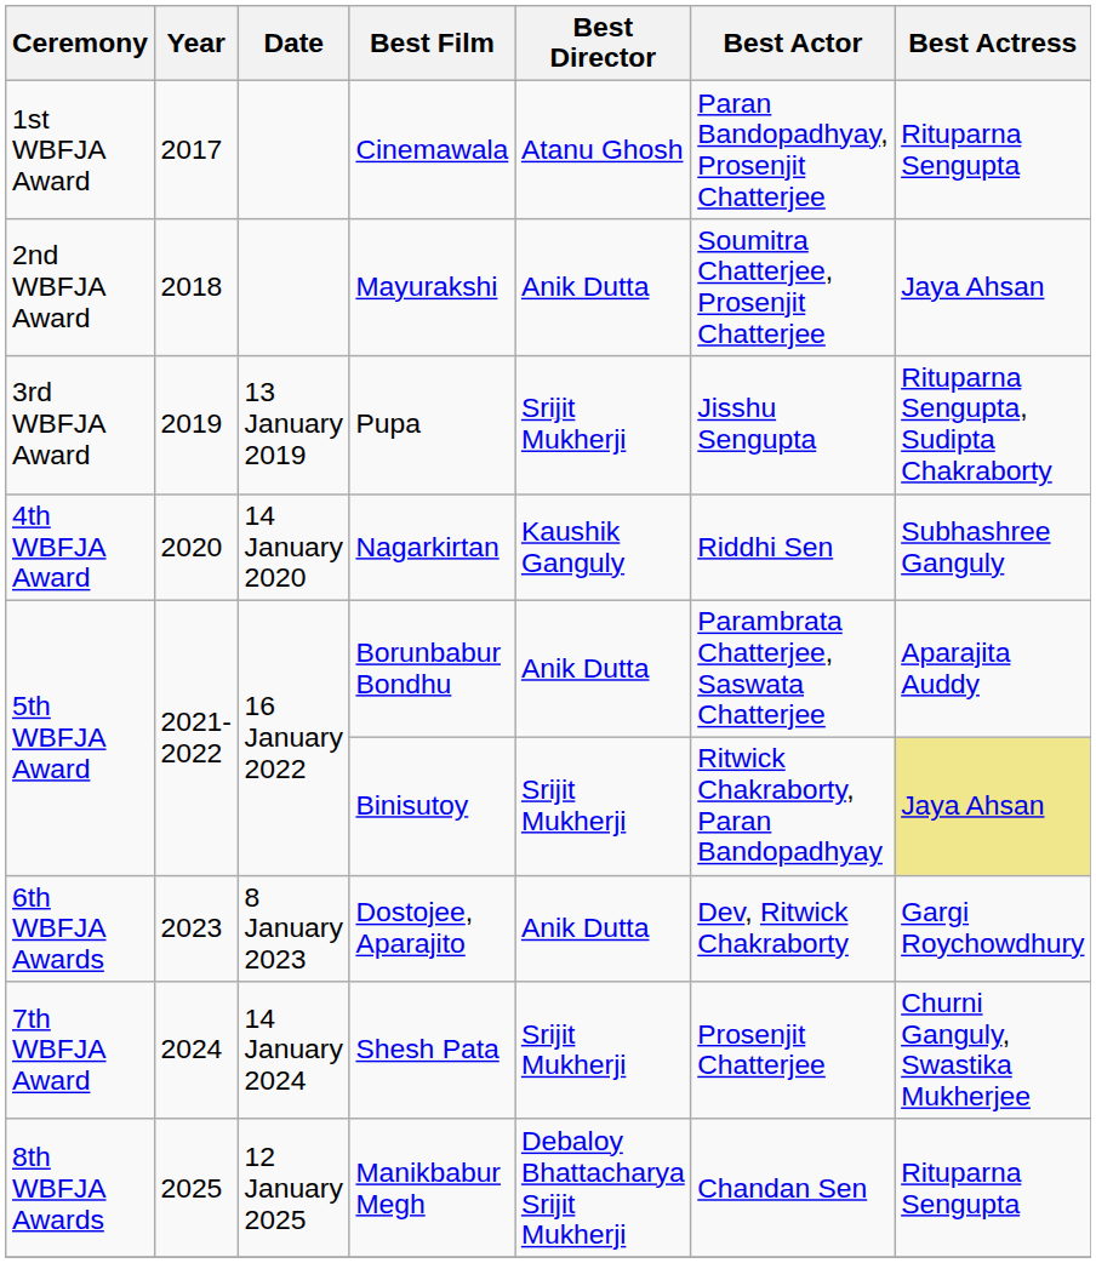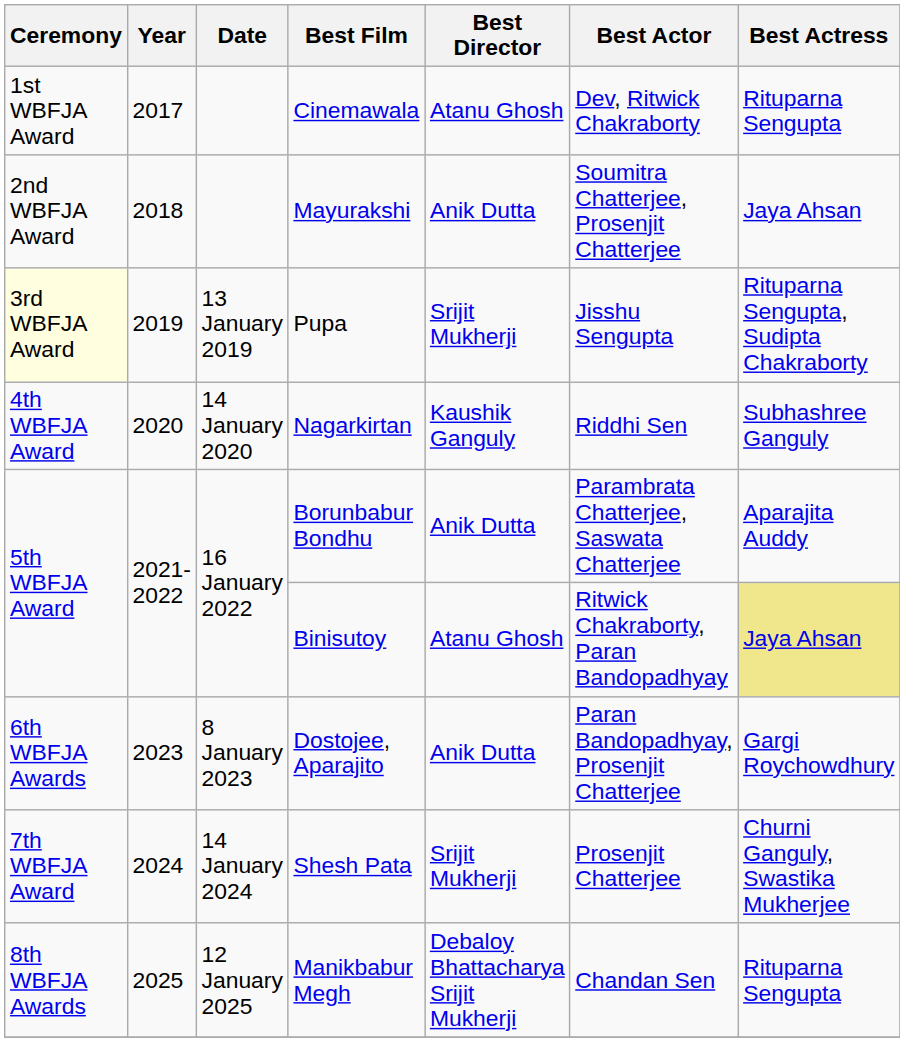 <table class="wikitable">
 <tr>
 <th>Ceremony</th>
 <th>Year</th>
 <th>Date</th>
 <th>Best Film</th>
 <th>Best Director</th>
 <th>Best Actor</th>
 <th>Best Actress</th>
 </tr>
 <tr>
 <td>1st WBFJA Award</td>
 <td>2017</td>
 <td></td>
 <td><a href='#'>Cinemawala</a></td>
 <td><a href='#'>Atanu Ghosh</a></td>
-<td><a href='#'>Paran Bandopadhyay</a>, <a href='#'>Prosenjit Chatterjee</a></td>
+<td><a href='#'>Dev</a>, <a href='#'>Ritwick Chakraborty</a></td>
 <td><a href='#'>Rituparna Sengupta</a></td>
 </tr>
 <tr>
 <td>2nd WBFJA Award</td>
 <td>2018</td>
 <td></td>
 <td><a href='#'>Mayurakshi</a></td>
 <td><a href='#'>Anik Dutta</a></td>
 <td><a href='#'>Soumitra Chatterjee</a>, <a href='#'>Prosenjit Chatterjee</a></td>
 <td><a href='#'>Jaya Ahsan</a></td>
 </tr>
 <tr>
-<td>3rd WBFJA Award</td>
+<td style="background: lightyellow;">3rd WBFJA Award</td>
 <td>2019</td>
 <td>13 January 2019</td>
 <td>Pupa</td>
 <td><a href='#'>Srijit Mukherji</a></td>
 <td><a href='#'>Jisshu Sengupta</a></td>
 <td><a href='#'>Rituparna Sengupta</a>, <a href='#'>Sudipta Chakraborty</a></td>
 </tr>
 <tr>
 <td><a href='#'>4th WBFJA Award</a></td>
 <td>2020</td>
 <td>14 January 2020</td>
 <td><a href='#'>Nagarkirtan</a></td>
 <td><a href='#'>Kaushik Ganguly</a></td>
 <td><a href='#'>Riddhi Sen</a></td>
 <td><a href='#'>Subhashree Ganguly</a></td>
 </tr>
 <tr>
 <td rowspan="2"><a href='#'>5th WBFJA Award</a></td>
 <td rowspan="2">2021-2022</td>
 <td rowspan="2">16 January 2022</td>
 <td><a href='#'>Borunbabur Bondhu</a></td>
 <td><a href='#'>Anik Dutta</a></td>
 <td><a href='#'>Parambrata Chatterjee</a>, <a href='#'>Saswata Chatterjee</a></td>
 <td><a href='#'>Aparajita Auddy</a></td>
 </tr>
 <tr>
 <td><a href='#'>Binisutoy</a></td>
-<td><a href='#'>Srijit Mukherji</a></td>
+<td><a href='#'>Atanu Ghosh</a></td>
 <td><a href='#'>Ritwick Chakraborty</a>, <a href='#'>Paran Bandopadhyay</a></td>
 <td style="background: khaki;"><a href='#'>Jaya Ahsan</a></td>
 </tr>
 <tr>
 <td><a href='#'>6th WBFJA Awards</a></td>
 <td>2023</td>
 <td>8 January 2023</td>
 <td><a href='#'>Dostojee</a>, <a href='#'>Aparajito</a></td>
 <td><a href='#'>Anik Dutta</a></td>
-<td><a href='#'>Dev</a>, <a href='#'>Ritwick Chakraborty</a></td>
+<td><a href='#'>Paran Bandopadhyay</a>, <a href='#'>Prosenjit Chatterjee</a></td>
 <td><a href='#'>Gargi Roychowdhury</a></td>
 </tr>
 <tr>
 <td><a href='#'>7th WBFJA Award</a></td>
 <td>2024</td>
 <td>14 January 2024</td>
 <td><a href='#'>Shesh Pata</a></td>
 <td><a href='#'>Srijit Mukherji</a></td>
 <td><a href='#'>Prosenjit Chatterjee</a></td>
 <td><a href='#'>Churni Ganguly</a>, <a href='#'>Swastika Mukherjee</a></td>
 </tr>
 <tr>
 <td><a href='#'>8th WBFJA Awards</a></td>
 <td>2025</td>
 <td>12 January 2025</td>
 <td><a href='#'>Manikbabur Megh</a></td>
 <td><a href='#'>Debaloy Bhattacharya</a> <a href='#'>Srijit Mukherji</a></td>
 <td><a href='#'>Chandan Sen</a></td>
 <td><a href='#'>Rituparna Sengupta</a></td>
 </tr>
 <tr>
 </tr>
 </table>
